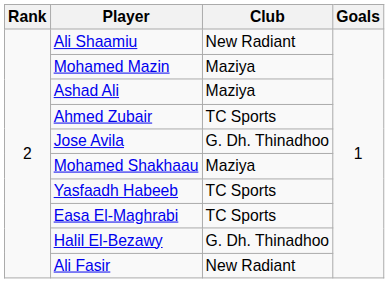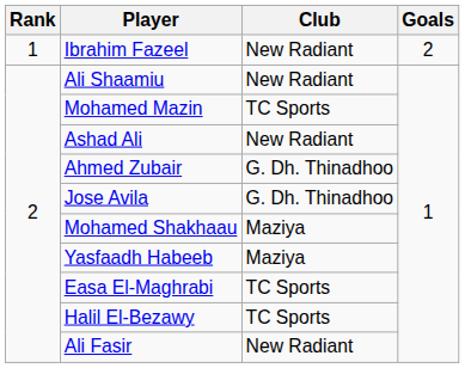 <table class="wikitable" style="text-align:center">
 <tr>
 <th>Rank</th>
 <th>Player</th>
 <th>Club</th>
 <th>Goals</th>
+</tr>
+<tr>
+<td rowspan="1">1</td>
+<td align="left"> <a href='#'>Ibrahim Fazeel</a></td>
+<td align="left">New Radiant</td>
+<td rowspan="1">2</td>
 </tr>
 <tr>
 <td rowspan="10">2</td>
 <td align="left"> <a href='#'>Ali Shaamiu</a></td>
 <td align="left">New Radiant</td>
 <td rowspan="10">1</td>
 </tr>
 <tr>
 <td align="left"> <a href='#'>Mohamed Mazin</a></td>
-<td align="left">Maziya</td>
+<td align="left">TC Sports</td>
 </tr>
 <tr>
 <td align="left"> <a href='#'>Ashad Ali</a></td>
-<td align="left">Maziya</td>
+<td align="left">New Radiant</td>
 </tr>
 <tr>
 <td align="left"> <a href='#'>Ahmed Zubair</a></td>
-<td align="left">TC Sports</td>
+<td align="left">G. Dh. Thinadhoo</td>
 </tr>
 <tr>
 <td align="left"> <a href='#'>Jose Avila</a></td>
 <td align="left">G. Dh. Thinadhoo</td>
 </tr>
 <tr>
 <td align="left"> <a href='#'>Mohamed Shakhaau</a></td>
 <td align="left">Maziya</td>
 </tr>
 <tr>
 <td align="left"> <a href='#'>Yasfaadh Habeeb</a></td>
-<td align="left">TC Sports</td>
+<td align="left">Maziya</td>
 </tr>
 <tr>
 <td align="left"> <a href='#'>Easa El-Maghrabi</a></td>
 <td align="left">TC Sports</td>
 </tr>
 <tr>
 <td align="left"> <a href='#'>Halil El-Bezawy</a></td>
-<td align="left">G. Dh. Thinadhoo</td>
+<td align="left">TC Sports</td>
 </tr>
 <tr>
 <td align="left"> <a href='#'>Ali Fasir</a></td>
 <td align="left">New Radiant</td>
 </tr>
 </table>
